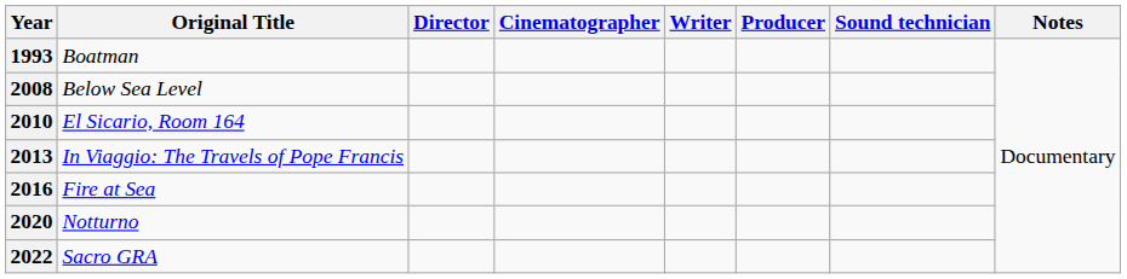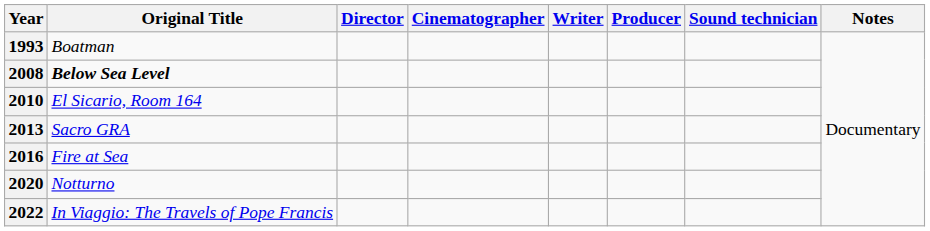 <table class="wikitable">
 <tr>
 <th>Year</th>
 <th>Original Title</th>
 <th><a href='#'>Director</a></th>
 <th><a href='#'>Cinematographer</a></th>
 <th><a href='#'>Writer</a></th>
 <th><a href='#'>Producer</a></th>
 <th><a href='#'>Sound technician</a></th>
 <th class="unsortable">Notes</th>
 </tr>
 <tr>
 <th>1993</th>
 <td><em>Boatman</em></td>
 <td></td>
 <td></td>
 <td></td>
 <td></td>
 <td></td>
 <td rowspan="7">Documentary</td>
 </tr>
 <tr>
 <th>2008</th>
-<td><em>Below Sea Level</em></td>
+<td><strong><em>Below Sea Level</em></strong></td>
 <td></td>
 <td></td>
 <td></td>
 <td></td>
 <td></td>
 </tr>
 <tr>
 <th>2010</th>
 <td><em><a href='#'>El Sicario, Room 164</a></em></td>
 <td></td>
 <td></td>
 <td></td>
 <td></td>
 <td></td>
 </tr>
 <tr>
 <th>2013</th>
-<td><em><a href='#'>In Viaggio: The Travels of Pope Francis</a></em></td>
+<td><em><a href='#'>Sacro GRA</a></em></td>
 <td></td>
 <td></td>
 <td></td>
 <td></td>
 <td></td>
 </tr>
 <tr>
 <th>2016</th>
 <td><em><a href='#'>Fire at Sea</a></em></td>
 <td></td>
 <td></td>
 <td></td>
 <td></td>
 <td></td>
 </tr>
 <tr>
 <th>2020</th>
 <td><em><a href='#'>Notturno</a></em></td>
 <td></td>
 <td></td>
 <td></td>
 <td></td>
 <td></td>
 </tr>
 <tr>
 <th>2022</th>
-<td><em><a href='#'>Sacro GRA</a></em></td>
+<td><em><a href='#'>In Viaggio: The Travels of Pope Francis</a></em></td>
 <td></td>
 <td></td>
 <td></td>
 <td></td>
 <td></td>
 </tr>
 </table>
